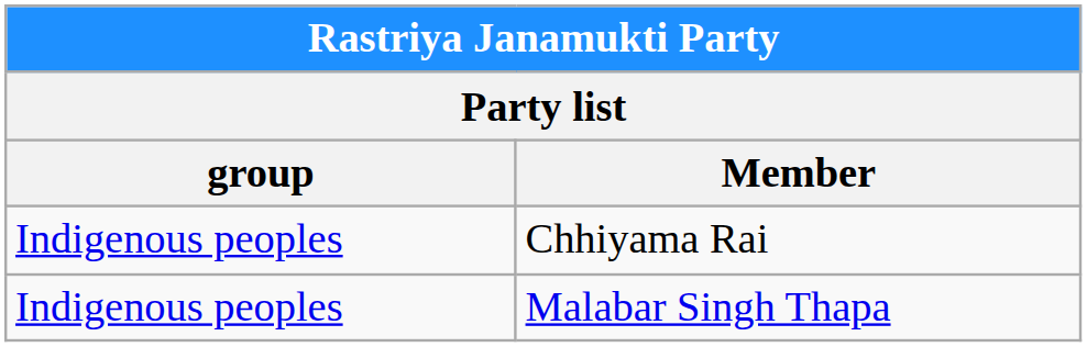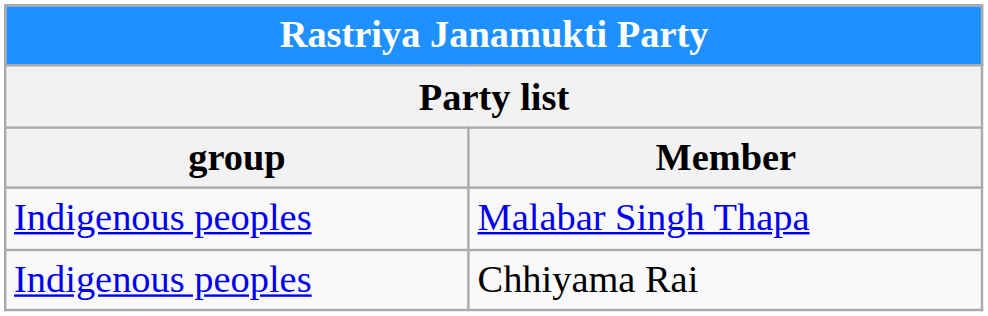 <table role="presentation" class="wikitable mw-collapsible mw-collapsed">
 <tr>
 <th colspan="2" style="width: 300pt; background:dodgerblue; color: white;">Rastriya Janamukti Party</th>
 </tr>
 <tr>
 <th colspan="2">Party list</th>
 </tr>
 <tr>
 <th> group</th>
 <th>Member</th>
 </tr>
 <tr>
 <td><a href='#'>Indigenous peoples</a></td>
-<td>Chhiyama Rai</td>
+<td><a href='#'>Malabar Singh Thapa</a></td>
 </tr>
 <tr>
 <td><a href='#'>Indigenous peoples</a></td>
-<td><a href='#'>Malabar Singh Thapa</a></td>
+<td>Chhiyama Rai</td>
 </tr>
 </table>
